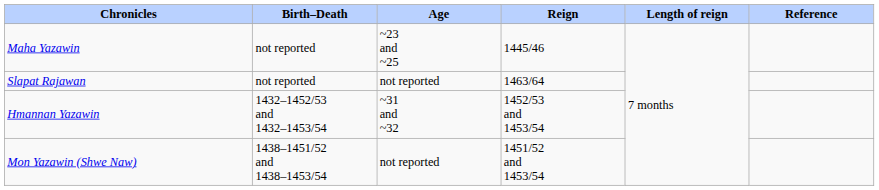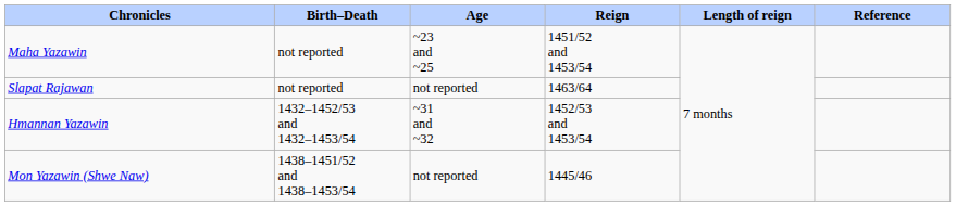 <table class="wikitable">
 <tr>
 <th style="background-color:#B9D1FF" width=20%>Chronicles</th>
 <th style="background-color:#B9D1FF" width=10%>Birth–Death</th>
 <th style="background-color:#B9D1FF" width=10%>Age</th>
 <th style="background-color:#B9D1FF" width=10%>Reign</th>
 <th style="background-color:#B9D1FF" width=10%>Length of reign</th>
 <th style="background-color:#B9D1FF" width=10%>Reference</th>
 </tr>
 <tr>
 <td><em><a href='#'>Maha Yazawin</a></em></td>
 <td>not reported</td>
 <td>~23 <br> and <br> ~25</td>
-<td> 1445/46</td>
+<td>1451/52 <br> and <br> 1453/54</td>
 <td rowspan="4">7 months</td>
 <td></td>
 </tr>
 <tr>
 <td><em><a href='#'>Slapat Rajawan</a></em></td>
 <td>not reported</td>
 <td>not reported</td>
 <td>1463/64</td>
 <td></td>
 </tr>
 <tr>
 <td><em><a href='#'>Hmannan Yazawin</a></em></td>
 <td> 1432–1452/53 <br> and <br>  1432–1453/54</td>
 <td>~31 <br> and <br> ~32</td>
 <td>1452/53 <br> and <br> 1453/54</td>
 <td></td>
 </tr>
 <tr>
 <td><em><a href='#'>Mon Yazawin (Shwe Naw)</a></em></td>
 <td> 1438–1451/52 <br> and <br>  1438–1453/54</td>
 <td>not reported</td>
-<td>1451/52 <br> and <br> 1453/54</td>
+<td> 1445/46</td>
 <td></td>
 </tr>
 </table>
